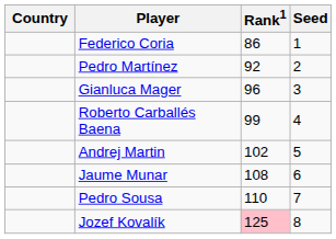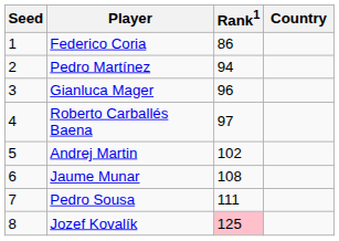 <table class="sortable wikitable">
 <tr>
-<th width="70">Country</th>
+<th>Seed</th>
 <th width="175">Player</th>
 <th>Rank<sup>1</sup></th>
-<th>Seed</th>
+<th width="70">Country</th>
 </tr>
 <tr>
-<td></td>
+<td>1</td>
 <td><a href='#'>Federico Coria</a></td>
 <td>86</td>
-<td>1</td>
+<td></td>
 </tr>
 <tr>
+<td>2</td>
+<td><a href='#'>Pedro Martínez</a></td>
+<td>94</td>
 <td></td>
-<td><a href='#'>Pedro Martínez</a></td>
-<td>92</td>
-<td>2</td>
 </tr>
 <tr>
-<td></td>
+<td>3</td>
 <td><a href='#'>Gianluca Mager</a></td>
 <td>96</td>
-<td>3</td>
+<td></td>
 </tr>
 <tr>
+<td>4</td>
+<td><a href='#'>Roberto Carballés Baena</a></td>
+<td>97</td>
 <td></td>
-<td><a href='#'>Roberto Carballés Baena</a></td>
-<td>99</td>
-<td>4</td>
 </tr>
 <tr>
-<td></td>
+<td>5</td>
 <td><a href='#'>Andrej Martin</a></td>
 <td>102</td>
-<td>5</td>
+<td></td>
 </tr>
 <tr>
-<td></td>
+<td>6</td>
 <td><a href='#'>Jaume Munar</a></td>
 <td>108</td>
-<td>6</td>
+<td></td>
 </tr>
 <tr>
+<td>7</td>
+<td><a href='#'>Pedro Sousa</a></td>
+<td>111</td>
 <td></td>
-<td><a href='#'>Pedro Sousa</a></td>
-<td>110</td>
-<td>7</td>
 </tr>
 <tr>
-<td></td>
+<td>8</td>
 <td><a href='#'>Jozef Kovalík</a></td>
 <td style="background: pink;">125</td>
-<td>8</td>
+<td></td>
 </tr>
 </table>
